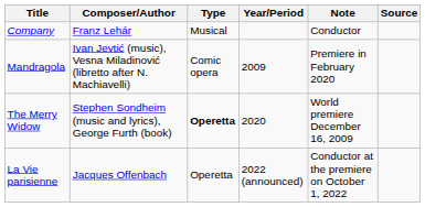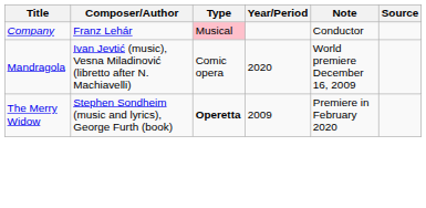 <table class="wikitable">
 <tr>
 <th>Title</th>
 <th>Composer/Author</th>
 <th>Type</th>
 <th>Year/Period</th>
 <th>Note</th>
 <th>Source</th>
 </tr>
 <tr>
 <td><em><a href='#'>Company</a></em></td>
 <td><a href='#'>Franz Lehár</a></td>
-<td>Musical</td>
+<td style="background: pink;">Musical</td>
 <td></td>
 <td>Conductor</td>
 <td></td>
 </tr>
 <tr>
 <td><a href='#'>Mandragola</a></td>
 <td><a href='#'>Ivan Jevtić</a> (music), Vesna Miladinović (libretto after N. Machiavelli)</td>
 <td>Comic opera</td>
-<td>2009</td>
-<td>Premiere in February 2020</td>
+<td>2020</td>
+<td>World premiere December 16, 2009</td>
 <td></td>
 </tr>
 <tr>
 <td><a href='#'>The Merry Widow</a></td>
 <td><a href='#'>Stephen Sondheim</a> (music and lyrics), George Furth (book)</td>
 <td><strong>Operetta</strong></td>
-<td>2020</td>
-<td>World premiere December 16, 2009</td>
-<td></td>
-</tr>
-<tr>
-<td><a href='#'>La Vie parisienne</a></td>
-<td><a href='#'>Jacques Offenbach</a></td>
-<td>Operetta</td>
-<td>2022 (announced)</td>
-<td>Conductor at the premiere on October 1, 2022</td>
+<td>2009</td>
+<td>Premiere in February 2020</td>
 <td></td>
 </tr>
 </table>
